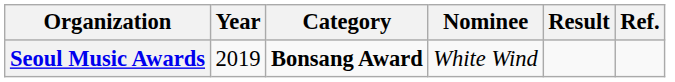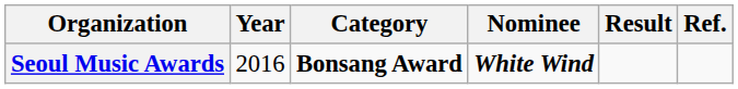 <table class="wikitable plainrowheaders">
 <tr>
 <th>Organization</th>
 <th>Year</th>
 <th>Category</th>
 <th>Nominee</th>
 <th>Result</th>
 <th>Ref.</th>
 </tr>
 <tr>
 <th scope="row"><a href='#'>Seoul Music Awards</a></th>
-<td>2019</td>
+<td>2016</td>
 <td><strong>Bonsang Award</strong></td>
-<td><em>White Wind</em></td>
+<td><strong><em>White Wind</em></strong></td>
 <td></td>
 <td style="text-align:center"></td>
 </tr>
 </table>
